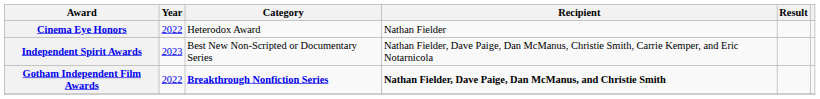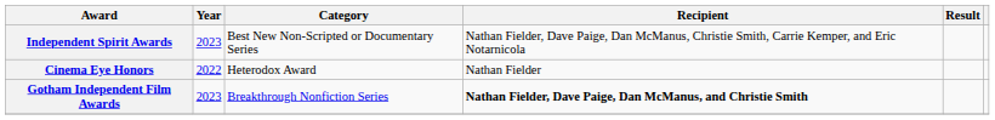 <table class="wikitable plainrowheaders unsortable col6center">
 <tr>
 <th scope="col">Award</th>
 <th scope="col">Year</th>
 <th scope="col">Category</th>
 <th scope="col">Recipient</th>
 <th scope="col">Result</th>
 <th scope="col" class="unsortable"></th>
 </tr>
 <tr>
+<th scope="row"><a href='#'>Independent Spirit Awards</a></th>
+<td><a href='#'>2023</a></td>
+<td>Best New Non-Scripted or Documentary Series</td>
+<td>Nathan Fielder, Dave Paige, Dan McManus, Christie Smith, Carrie Kemper, and Eric Notarnicola</td>
+<td></td>
+<td></td>
+</tr>
+<tr>
 <th scope="row"><a href='#'>Cinema Eye Honors</a></th>
 <td><a href='#'>2022</a></td>
 <td>Heterodox Award</td>
 <td>Nathan Fielder</td>
 <td></td>
 <td></td>
 </tr>
 <tr>
-<th scope="row"><a href='#'>Independent Spirit Awards</a></th>
+<th scope="row"><a href='#'>Gotham Independent Film Awards</a></th>
 <td><a href='#'>2023</a></td>
-<td>Best New Non-Scripted or Documentary Series</td>
-<td>Nathan Fielder, Dave Paige, Dan McManus, Christie Smith, Carrie Kemper, and Eric Notarnicola</td>
-<td></td>
-<td></td>
-</tr>
-<tr>
-<th scope="row"><a href='#'>Gotham Independent Film Awards</a></th>
-<td><a href='#'>2022</a></td>
-<td><strong><a href='#'>Breakthrough Nonfiction Series</a></strong></td>
+<td><a href='#'>Breakthrough Nonfiction Series</a></td>
 <td><strong>Nathan Fielder, Dave Paige, Dan McManus, and Christie Smith</strong></td>
 <td></td>
 <td></td>
 </tr>
 <tr>
 </tr>
 </table>
